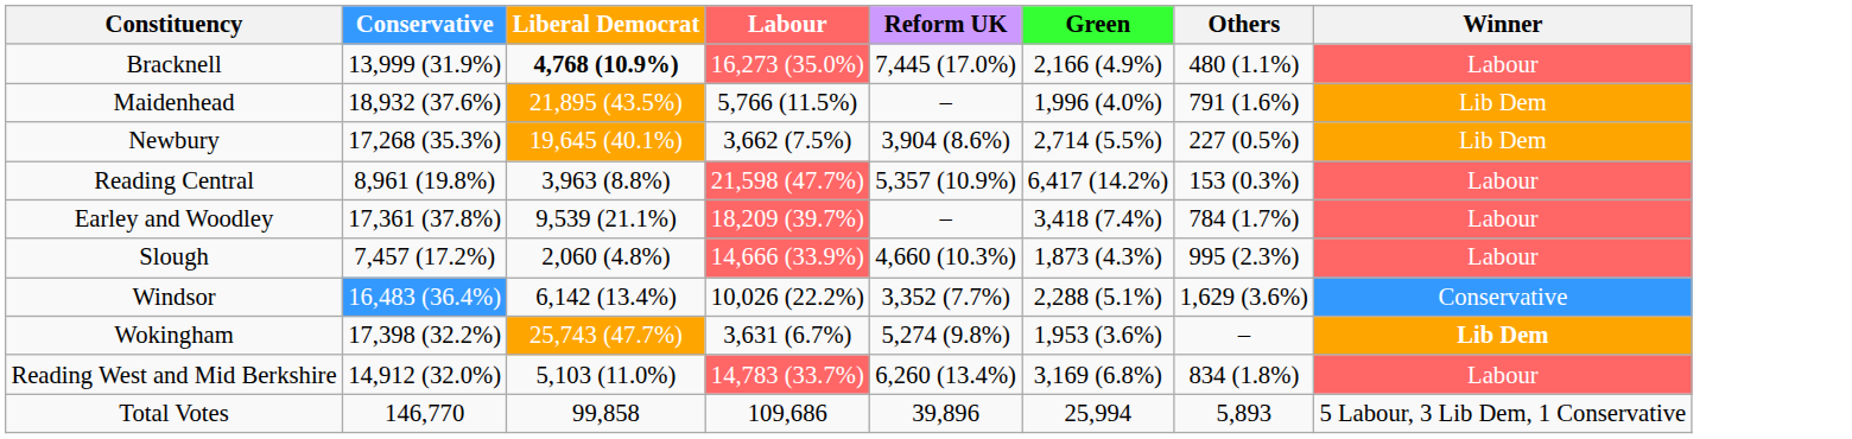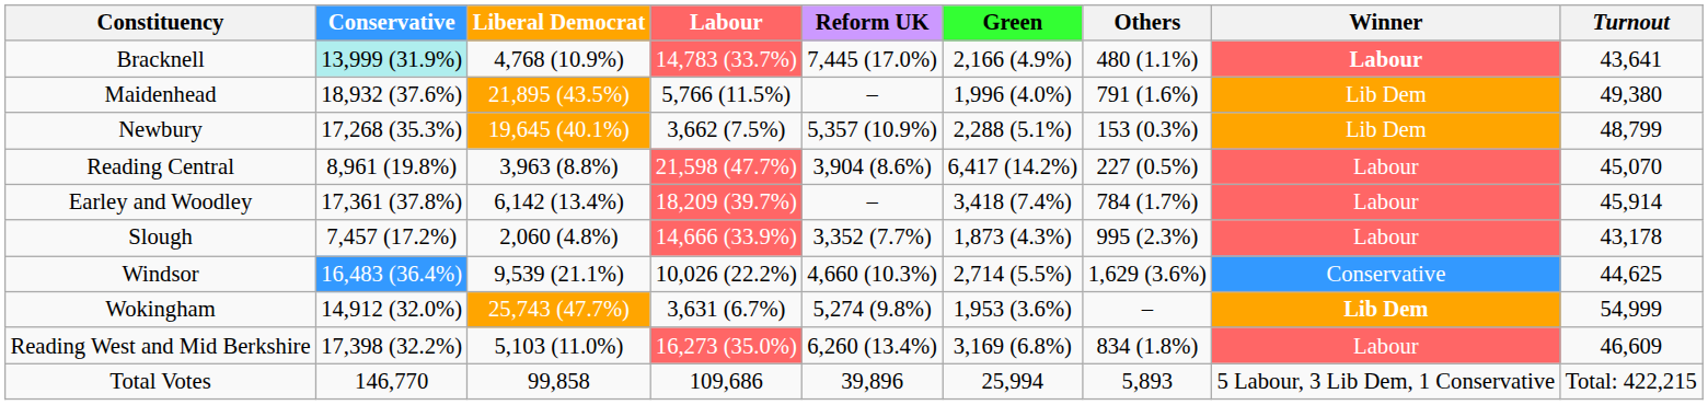 <table class="wikitable" style="text-align:center;">
 <tr>
 <th>Constituency</th>
 <th style="background:#39f; color:white;">Conservative</th>
 <th style="background:orange; color:white;">Liberal Democrat</th>
 <th style="background:#f66; color:white;">Labour</th>
 <th style="background:#c9f;">Reform UK</th>
 <th style="background:#3f3;">Green</th>
 <th>Others</th>
 <th>Winner</th>
+<th><em>Turnout</em></th>
 </tr>
 <tr>
 <td>Bracknell</td>
-<td>13,999 (31.9%)</td>
-<td><strong>4,768 (10.9%)</strong></td>
-<td style="background:#f66; color:white;">16,273 (35.0%)</td>
+<td style="background: paleturquoise;">13,999 (31.9%)</td>
+<td>4,768 (10.9%)</td>
+<td style="background:#f66; color:white;">14,783 (33.7%)</td>
 <td>7,445 (17.0%)</td>
 <td>2,166 (4.9%)</td>
 <td>480 (1.1%)</td>
-<td style="background:#f66; color:white;">Labour</td>
+<td style="background:#f66; color:white;"><strong>Labour</strong></td>
+<td>43,641</td>
 </tr>
 <tr>
 <td>Maidenhead</td>
 <td>18,932 (37.6%)</td>
 <td style="background:orange; color:white;">21,895 (43.5%)</td>
 <td>5,766 (11.5%)</td>
 <td>–</td>
 <td>1,996 (4.0%)</td>
 <td>791 (1.6%)</td>
 <td style="background:orange; color:white;">Lib Dem</td>
+<td>49,380</td>
 </tr>
 <tr>
 <td>Newbury</td>
 <td>17,268 (35.3%)</td>
 <td style="background:orange; color:white;">19,645 (40.1%)</td>
 <td>3,662 (7.5%)</td>
-<td>3,904 (8.6%)</td>
-<td>2,714 (5.5%)</td>
-<td>227 (0.5%)</td>
+<td>5,357 (10.9%)</td>
+<td>2,288 (5.1%)</td>
+<td>153 (0.3%)</td>
 <td style="background:orange; color:white;">Lib Dem</td>
+<td>48,799</td>
 </tr>
 <tr>
 <td>Reading Central</td>
 <td>8,961 (19.8%)</td>
 <td>3,963 (8.8%)</td>
 <td style="background:#f66; color:white;">21,598 (47.7%)</td>
-<td>5,357 (10.9%)</td>
+<td>3,904 (8.6%)</td>
 <td>6,417 (14.2%)</td>
-<td>153 (0.3%)</td>
+<td>227 (0.5%)</td>
 <td style="background:#f66; color:white;">Labour</td>
+<td>45,070</td>
 </tr>
 <tr>
 <td>Earley and Woodley</td>
 <td>17,361 (37.8%)</td>
-<td>9,539 (21.1%)</td>
+<td>6,142 (13.4%)</td>
 <td style="background:#f66; color:white;">18,209 (39.7%)</td>
 <td>–</td>
 <td>3,418 (7.4%)</td>
 <td>784 (1.7%)</td>
 <td style="background:#f66; color:white;">Labour</td>
+<td>45,914</td>
 </tr>
 <tr>
 <td>Slough</td>
 <td>7,457 (17.2%)</td>
 <td>2,060 (4.8%)</td>
 <td style="background:#f66; color:white;">14,666 (33.9%)</td>
-<td>4,660 (10.3%)</td>
+<td>3,352 (7.7%)</td>
 <td>1,873 (4.3%)</td>
 <td>995 (2.3%)</td>
 <td style="background:#f66; color:white;">Labour</td>
+<td>43,178</td>
 </tr>
 <tr>
 <td>Windsor</td>
 <td style="background:#39f; color:white;">16,483 (36.4%)</td>
-<td>6,142 (13.4%)</td>
+<td>9,539 (21.1%)</td>
 <td>10,026 (22.2%)</td>
-<td>3,352 (7.7%)</td>
-<td>2,288 (5.1%)</td>
+<td>4,660 (10.3%)</td>
+<td>2,714 (5.5%)</td>
 <td>1,629 (3.6%)</td>
 <td style="background:#39f; color:white;">Conservative</td>
+<td>44,625</td>
 </tr>
 <tr>
 <td>Wokingham</td>
-<td>17,398 (32.2%)</td>
+<td>14,912 (32.0%)</td>
 <td style="background:orange; color:white;">25,743 (47.7%)</td>
 <td>3,631 (6.7%)</td>
 <td>5,274 (9.8%)</td>
 <td>1,953 (3.6%)</td>
 <td>–</td>
 <td style="background:orange; color:white;"><strong>Lib Dem</strong></td>
+<td>54,999</td>
 </tr>
 <tr>
 <td>Reading West and Mid Berkshire</td>
-<td>14,912 (32.0%)</td>
+<td>17,398 (32.2%)</td>
 <td>5,103 (11.0%)</td>
-<td style="background:#f66; color:white;">14,783 (33.7%)</td>
+<td style="background:#f66; color:white;">16,273 (35.0%)</td>
 <td>6,260 (13.4%)</td>
 <td>3,169 (6.8%)</td>
 <td>834 (1.8%)</td>
 <td style="background:#f66; color:white;">Labour</td>
+<td>46,609</td>
 </tr>
 <tr>
 <td>Total Votes</td>
 <td>146,770</td>
 <td>99,858</td>
 <td>109,686</td>
 <td>39,896</td>
 <td>25,994</td>
 <td>5,893</td>
 <td>5 Labour, 3 Lib Dem, 1 Conservative</td>
+<td>Total: 422,215</td>
 </tr>
 </table>
